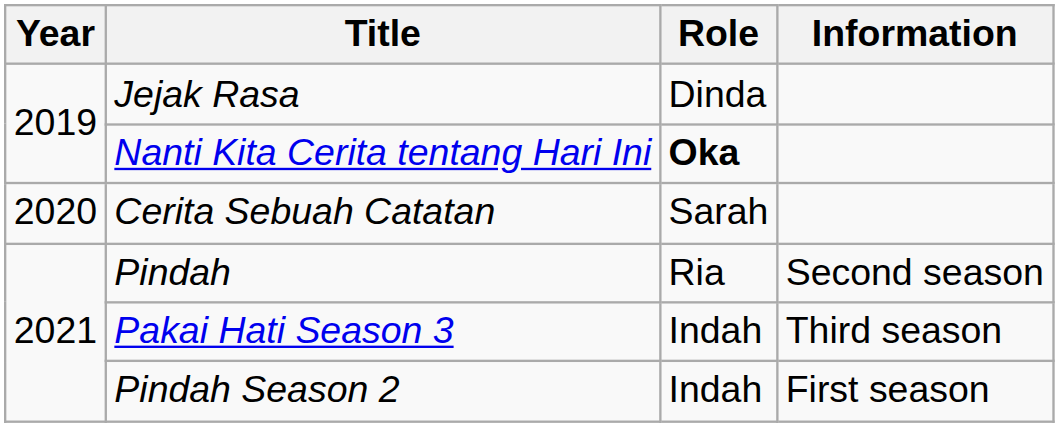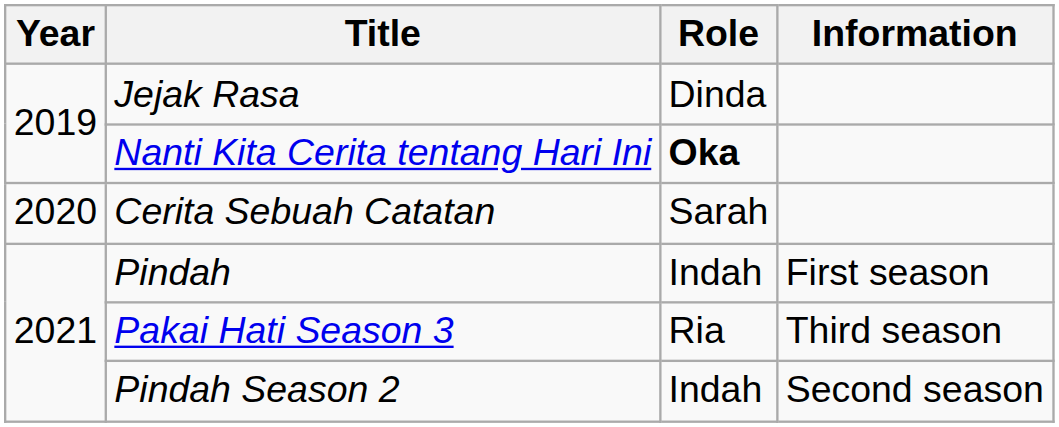 <table class="wikitable sortable">
 <tr>
 <th>Year</th>
 <th>Title</th>
 <th>Role</th>
 <th>Information</th>
 </tr>
 <tr>
 <td rowspan="2">2019</td>
 <td><em>Jejak Rasa</em></td>
 <td>Dinda</td>
 <td></td>
 </tr>
 <tr>
 <td><em><a href='#'>Nanti Kita Cerita tentang Hari Ini</a></em></td>
 <td><strong>Oka</strong></td>
 <td></td>
 </tr>
 <tr>
 <td>2020</td>
 <td><em>Cerita Sebuah Catatan</em></td>
 <td>Sarah</td>
 <td></td>
 </tr>
 <tr>
 <td rowspan="3">2021</td>
 <td><em>Pindah</em></td>
-<td>Ria</td>
-<td>Second season</td>
+<td>Indah</td>
+<td>First season</td>
 </tr>
 <tr>
 <td><em><a href='#'>Pakai Hati Season 3</a></em></td>
-<td>Indah</td>
+<td>Ria</td>
 <td>Third season</td>
 </tr>
 <tr>
 <td><em>Pindah Season 2</em></td>
 <td>Indah</td>
-<td>First season</td>
+<td>Second season</td>
 </tr>
 </table>
